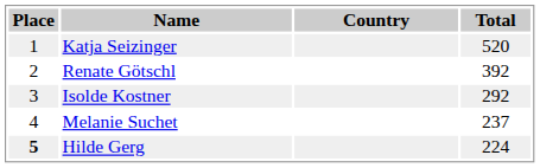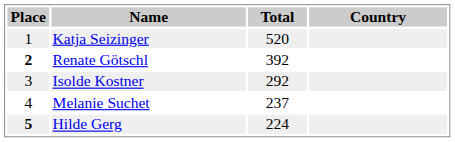 <table border="0" style="border: 1px solid #999; background-color:#FFFFFF; text-align:center; font-size:86%; line-height:15px;">
 <tr align="center" bgcolor="#CCCCCC">
 <th width=35>Place</th>
 <th width=170>Name</th>
+<th width=50>Total</th>
 <th width=120>Country</th>
-<th width=50>Total</th>
 </tr>
 <tr bgcolor="#EFEFEF">
 <td>1</td>
 <td align="left"><a href='#'>Katja Seizinger</a></td>
+<td>520</td>
 <td align="left"></td>
-<td>520</td>
 </tr>
 <tr>
-<td>2</td>
+<td><strong>2</strong></td>
 <td align="left"><a href='#'>Renate Götschl</a></td>
+<td>392</td>
 <td align="left"></td>
-<td>392</td>
 </tr>
 <tr bgcolor="#EFEFEF">
 <td>3</td>
 <td align="left"><a href='#'>Isolde Kostner</a></td>
+<td>292</td>
 <td align="left"></td>
-<td>292</td>
 </tr>
 <tr>
 <td>4</td>
 <td align="left"><a href='#'>Melanie Suchet</a></td>
+<td>237</td>
 <td align="left"></td>
-<td>237</td>
 </tr>
 <tr bgcolor="#EFEFEF">
 <td><strong>5</strong></td>
 <td align="left"><a href='#'>Hilde Gerg</a></td>
+<td>224</td>
 <td align="left"></td>
-<td>224</td>
 </tr>
 </table>
